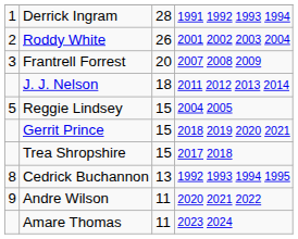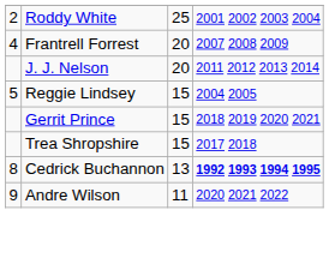 <table class="wikitable">
 <tr>
 </tr>
 <tr>
-<td>1</td>
-<td>Derrick Ingram</td>
-<td>28</td>
-<td style="font-size:80%;"><a href='#'>1991</a> <a href='#'>1992</a> <a href='#'>1993</a> <a href='#'>1994</a></td>
-</tr>
-<tr>
 <td>2</td>
 <td><a href='#'>Roddy White</a></td>
-<td>26</td>
+<td>25</td>
 <td style="font-size:80%;"><a href='#'>2001</a> <a href='#'>2002</a> <a href='#'>2003</a> <a href='#'>2004</a></td>
 </tr>
 <tr>
-<td>3</td>
+<td>4</td>
 <td>Frantrell Forrest</td>
 <td>20</td>
 <td style="font-size:80%;"><a href='#'>2007</a> <a href='#'>2008</a> <a href='#'>2009</a></td>
 </tr>
 <tr>
 <td></td>
 <td><a href='#'>J. J. Nelson</a></td>
-<td>18</td>
+<td>20</td>
 <td style="font-size:80%;"><a href='#'>2011</a> <a href='#'>2012</a> <a href='#'>2013</a> <a href='#'>2014</a></td>
 </tr>
 <tr>
 <td>5</td>
 <td>Reggie Lindsey</td>
 <td>15</td>
 <td style="font-size:80%;"><a href='#'>2004</a> <a href='#'>2005</a></td>
 </tr>
 <tr>
 <td></td>
 <td><a href='#'>Gerrit Prince</a></td>
 <td>15</td>
 <td style="font-size:80%;"><a href='#'>2018</a> <a href='#'>2019</a> <a href='#'>2020</a> <a href='#'>2021</a></td>
 </tr>
 <tr>
 <td></td>
 <td>Trea Shropshire</td>
 <td>15</td>
 <td style="font-size:80%;"><a href='#'>2017</a> <a href='#'>2018</a></td>
 </tr>
 <tr>
 <td>8</td>
 <td>Cedrick Buchannon</td>
 <td>13</td>
-<td style="font-size:80%;"><a href='#'>1992</a> <a href='#'>1993</a> <a href='#'>1994</a> <a href='#'>1995</a></td>
+<td style="font-size:80%;"><strong><a href='#'>1992</a> <a href='#'>1993</a> <a href='#'>1994</a> <a href='#'>1995</a></strong></td>
 </tr>
 <tr>
 <td>9</td>
 <td>Andre Wilson</td>
 <td>11</td>
 <td style="font-size:80%;"><a href='#'>2020</a> <a href='#'>2021</a> <a href='#'>2022</a></td>
 </tr>
-<tr>
-<td></td>
-<td>Amare Thomas</td>
-<td>11</td>
-<td style="font-size:80%;"><a href='#'>2023</a> <a href='#'>2024</a></td>
-</tr>
 </table>
